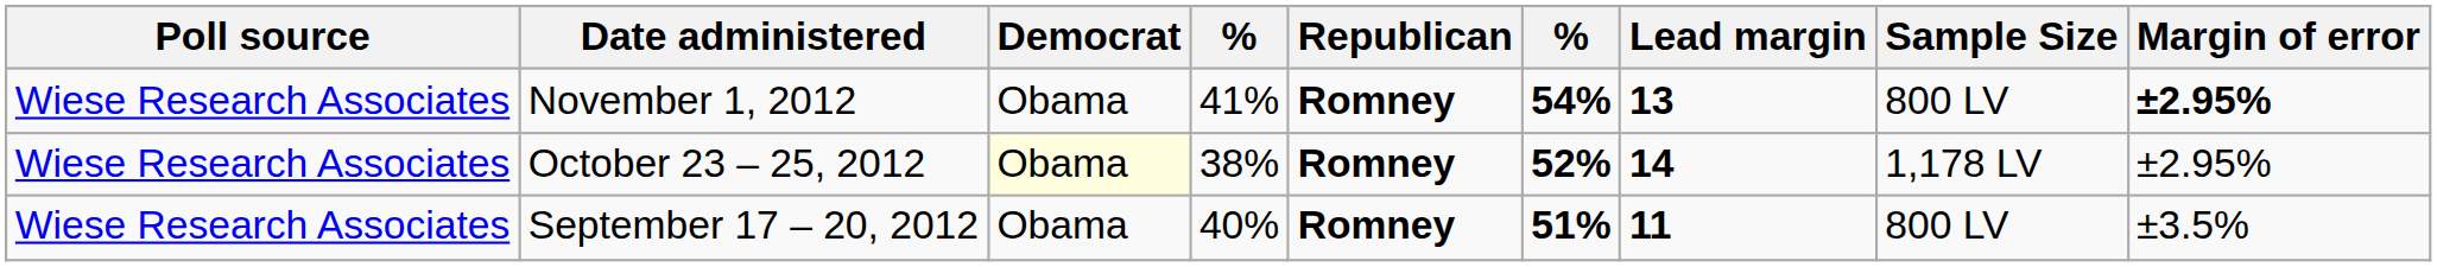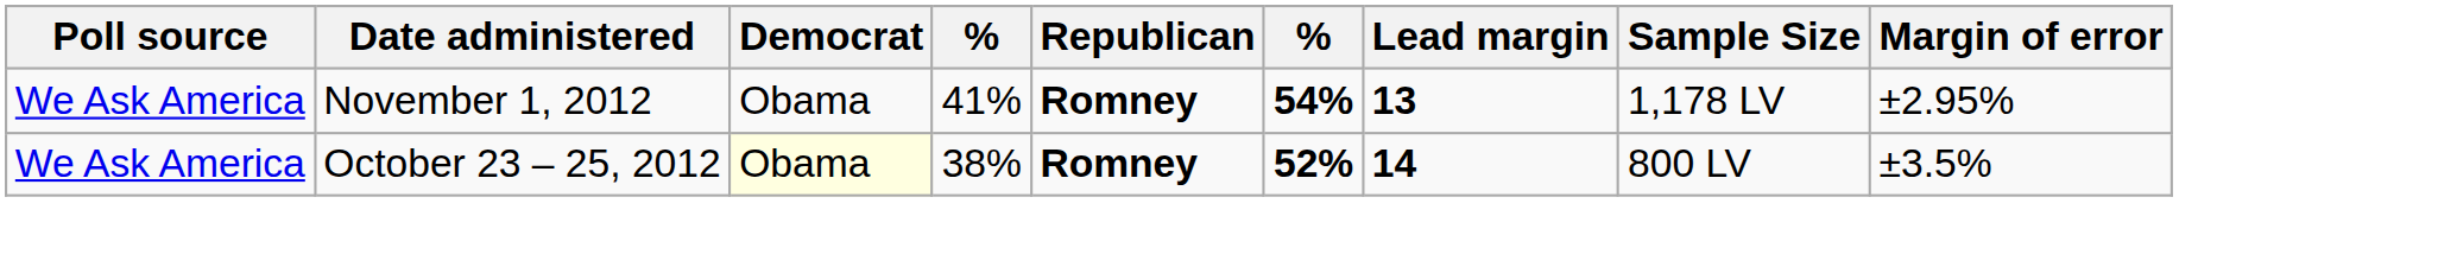 <table class="wikitable">
 <tr valign=bottom>
 <th>Poll source</th>
 <th>Date administered</th>
 <th>Democrat</th>
 <th>%</th>
 <th>Republican</th>
 <th>%</th>
 <th>Lead margin</th>
 <th>Sample Size</th>
 <th>Margin of error</th>
 </tr>
 <tr>
-<td><a href='#'>Wiese Research Associates</a></td>
+<td><a href='#'>We Ask America</a></td>
 <td>November 1, 2012</td>
 <td>Obama</td>
 <td>41%</td>
 <td><strong>Romney</strong></td>
 <td><strong>54%</strong></td>
 <td><strong>13</strong></td>
-<td>800 LV</td>
-<td><strong>±2.95%</strong></td>
+<td>1,178 LV</td>
+<td>±2.95%</td>
 </tr>
 <tr>
-<td><a href='#'>Wiese Research Associates</a></td>
+<td><a href='#'>We Ask America</a></td>
 <td>October 23 – 25, 2012</td>
 <td style="background: lightyellow;">Obama</td>
 <td>38%</td>
 <td><strong>Romney</strong></td>
 <td><strong>52%</strong></td>
 <td><strong>14</strong></td>
-<td>1,178 LV</td>
-<td>±2.95%</td>
-</tr>
-<tr>
-<td><a href='#'>Wiese Research Associates</a></td>
-<td>September 17 – 20, 2012</td>
-<td>Obama</td>
-<td>40%</td>
-<td><strong>Romney</strong></td>
-<td><strong>51%</strong></td>
-<td><strong>11</strong></td>
 <td>800 LV</td>
 <td>±3.5%</td>
 </tr>
 </table>
